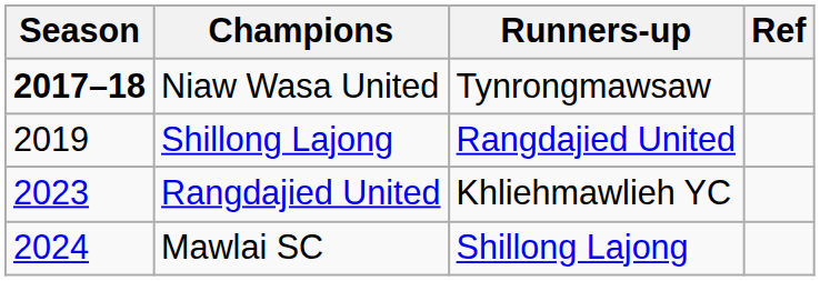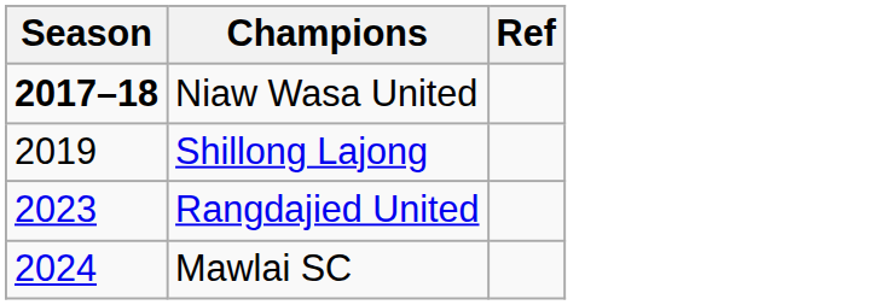 <table class="wikitable sortable" style="text-align: left;">
 <tr>
 <th>Season</th>
 <th>Champions</th>
-<th>Runners-up</th>
 <th>Ref</th>
 </tr>
 <tr>
 <td><strong>2017–18</strong></td>
 <td>Niaw Wasa United</td>
-<td>Tynrongmawsaw</td>
 <td></td>
 </tr>
 <tr>
 <td>2019</td>
 <td><a href='#'>Shillong Lajong</a></td>
-<td><a href='#'>Rangdajied United</a></td>
 <td></td>
 </tr>
 <tr>
 <td><a href='#'>2023</a></td>
 <td><a href='#'>Rangdajied United</a></td>
-<td>Khliehmawlieh YC</td>
 <td></td>
 </tr>
 <tr>
 <td><a href='#'>2024</a></td>
 <td>Mawlai SC</td>
-<td><a href='#'>Shillong Lajong</a></td>
 <td></td>
 </tr>
 </table>
